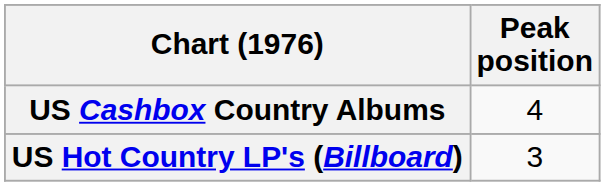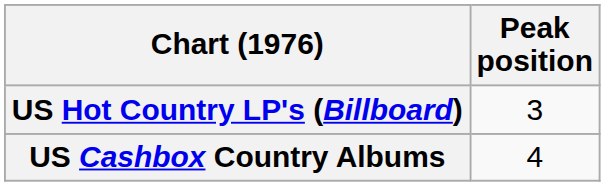 <table class="wikitable plainrowheaders" style="text-align:center">
 <tr>
 <th scope="col">Chart (1976)</th>
 <th scope="col">Peak<br>position</th>
 </tr>
 <tr>
+<th scope = "row">US <a href='#'>Hot Country LP's</a> (<em><a href='#'>Billboard</a></em>)</th>
+<td>3</td>
+</tr>
+<tr>
 <th scope="row">US <em><a href='#'>Cashbox</a></em> Country Albums</th>
 <td align="center">4</td>
 </tr>
-<tr>
-<th scope = "row">US <a href='#'>Hot Country LP's</a> (<em><a href='#'>Billboard</a></em>)</th>
-<td>3</td>
-</tr>
 </table>
